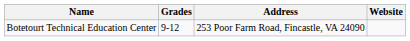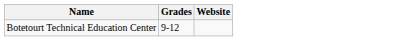 <table class="wikitable">
 <tr>
 <th>Name</th>
 <th>Grades</th>
-<th>Address</th>
 <th>Website</th>
 </tr>
 <tr>
 <td>Botetourt Technical Education Center</td>
 <td>9-12</td>
-<td>253 Poor Farm Road, Fincastle, VA 24090</td>
 <td></td>
 </tr>
 </table>
